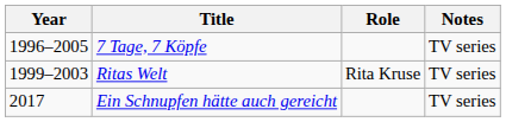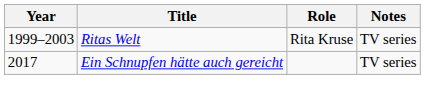 <table class="wikitable sortable">
 <tr>
 <th>Year</th>
 <th>Title</th>
 <th>Role</th>
 <th class="unsortable">Notes</th>
-</tr>
-<tr>
-<td>1996–2005</td>
-<td><em><a href='#'>7 Tage, 7 Köpfe</a></em></td>
-<td></td>
-<td>TV series</td>
 </tr>
 <tr>
 <td>1999–2003</td>
 <td><em><a href='#'>Ritas Welt</a></em></td>
 <td>Rita Kruse</td>
 <td>TV series</td>
 </tr>
 <tr>
 <td>2017</td>
 <td><em><a href='#'>Ein Schnupfen hätte auch gereicht</a></em></td>
 <td></td>
 <td>TV series</td>
 </tr>
 </table>
